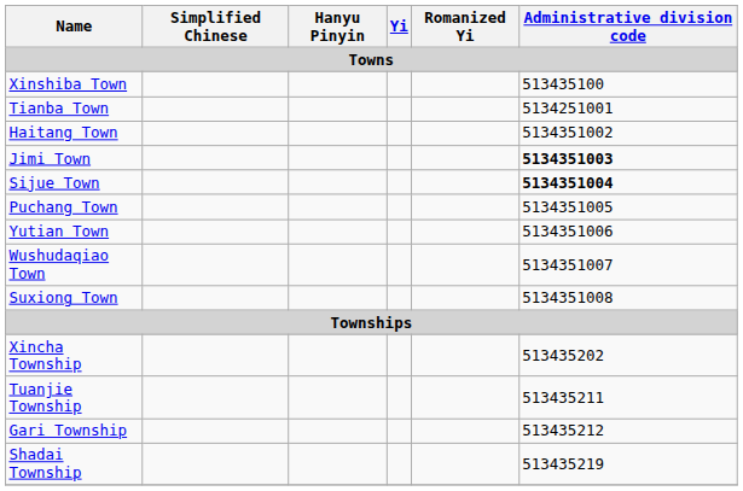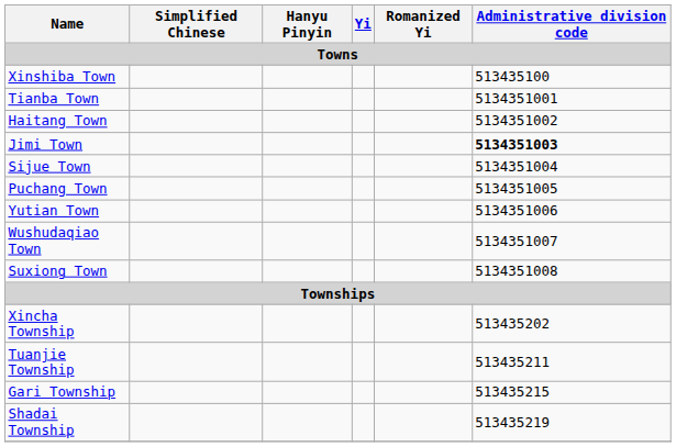 <table class="wikitable" align="center" style="width:50%; border="1">
 <tr>
 <th>Name</th>
 <th>Simplified Chinese</th>
 <th>Hanyu Pinyin</th>
 <th><a href='#'>Yi</a></th>
 <th>Romanized Yi</th>
 <th><a href='#'>Administrative division code</a></th>
 </tr>
 <tr>
 <td colspan="7"  style="text-align:center; background:#d3d3d3;"><strong>Towns</strong></td>
 </tr>
 <tr --------->
 <td><a href='#'>Xinshiba Town</a></td>
 <td></td>
 <td></td>
 <td></td>
 <td></td>
 <td>513435100</td>
 </tr>
 <tr>
 <td><a href='#'>Tianba Town</a></td>
 <td></td>
 <td></td>
 <td></td>
 <td></td>
-<td>5134251001</td>
+<td>5134351001</td>
 </tr>
 <tr>
 <td><a href='#'>Haitang Town</a></td>
 <td></td>
 <td></td>
 <td></td>
 <td></td>
 <td>5134351002</td>
 </tr>
 <tr>
 <td><a href='#'>Jimi Town</a></td>
 <td></td>
 <td></td>
 <td></td>
 <td></td>
 <td><strong>5134351003</strong></td>
 </tr>
 <tr>
 <td><a href='#'>Sijue Town</a></td>
 <td></td>
 <td></td>
 <td></td>
 <td></td>
-<td><strong>5134351004</strong></td>
+<td>5134351004</td>
 </tr>
 <tr>
 <td><a href='#'>Puchang Town</a></td>
 <td></td>
 <td></td>
 <td></td>
 <td></td>
 <td>5134351005</td>
 </tr>
 <tr>
 <td><a href='#'>Yutian Town</a></td>
 <td></td>
 <td></td>
 <td></td>
 <td></td>
 <td>5134351006</td>
 </tr>
 <tr>
 <td><a href='#'>Wushudaqiao Town</a></td>
 <td></td>
 <td></td>
 <td></td>
 <td></td>
 <td>5134351007</td>
 </tr>
 <tr>
 <td><a href='#'>Suxiong Town</a></td>
 <td></td>
 <td></td>
 <td></td>
 <td></td>
 <td>5134351008</td>
 </tr>
 <tr>
 <td colspan="7"  style="text-align:center; background:#d3d3d3;"><strong>Townships</strong></td>
 </tr>
 <tr --------->
 <td><a href='#'>Xincha Township</a></td>
 <td></td>
 <td></td>
 <td></td>
 <td></td>
 <td>513435202</td>
 </tr>
 <tr>
 <td><a href='#'>Tuanjie Township</a></td>
 <td></td>
 <td></td>
 <td></td>
 <td></td>
 <td>513435211</td>
 </tr>
 <tr>
 <td><a href='#'>Gari Township</a></td>
 <td></td>
 <td></td>
 <td></td>
 <td></td>
-<td>513435212</td>
+<td>513435215</td>
 </tr>
 <tr>
 <td><a href='#'>Shadai Township</a></td>
 <td></td>
 <td></td>
 <td></td>
 <td></td>
 <td>513435219</td>
 </tr>
 <tr>
 </tr>
 </table>
